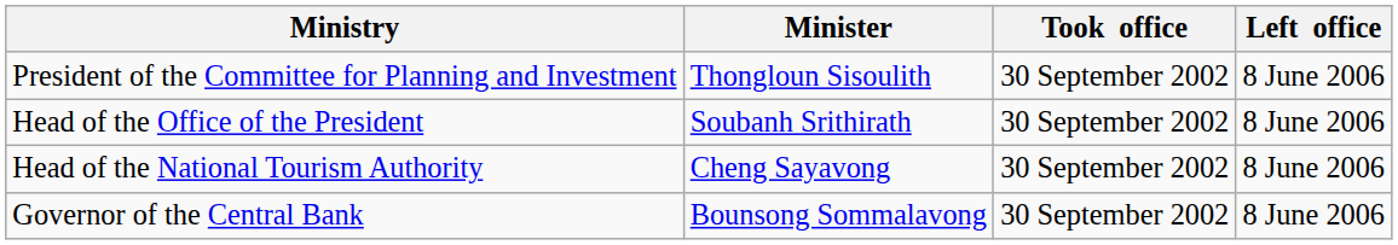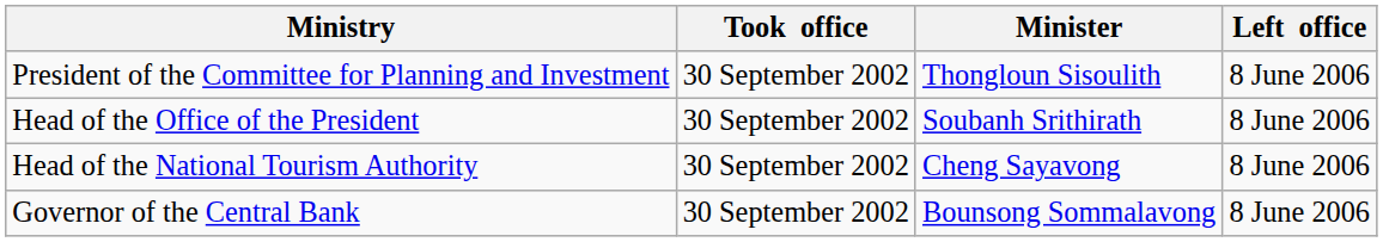 <table class="wikitable">
 <tr>
 <th>Ministry</th>
+<th>Took office</th>
 <th>Minister</th>
-<th>Took office</th>
 <th>Left office</th>
 </tr>
 <tr>
 <td>President of the <a href='#'>Committee for Planning and Investment</a></td>
+<td>30 September 2002</td>
 <td><a href='#'>Thongloun Sisoulith</a></td>
-<td>30 September 2002</td>
 <td>8 June 2006</td>
 </tr>
 <tr>
 <td>Head of the <a href='#'>Office of the President</a></td>
+<td>30 September 2002</td>
 <td><a href='#'>Soubanh Srithirath</a></td>
-<td>30 September 2002</td>
 <td>8 June 2006</td>
 </tr>
 <tr>
 <td>Head of the <a href='#'>National Tourism Authority</a></td>
+<td>30 September 2002</td>
 <td><a href='#'>Cheng Sayavong</a></td>
-<td>30 September 2002</td>
 <td>8 June 2006</td>
 </tr>
 <tr>
 <td>Governor of the <a href='#'>Central Bank</a></td>
+<td>30 September 2002</td>
 <td><a href='#'>Bounsong Sommalavong</a></td>
-<td>30 September 2002</td>
 <td>8 June 2006</td>
 </tr>
 </table>
